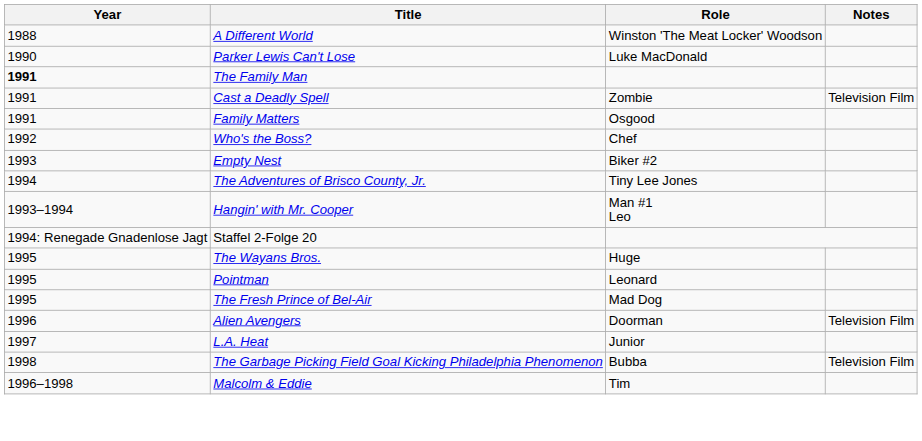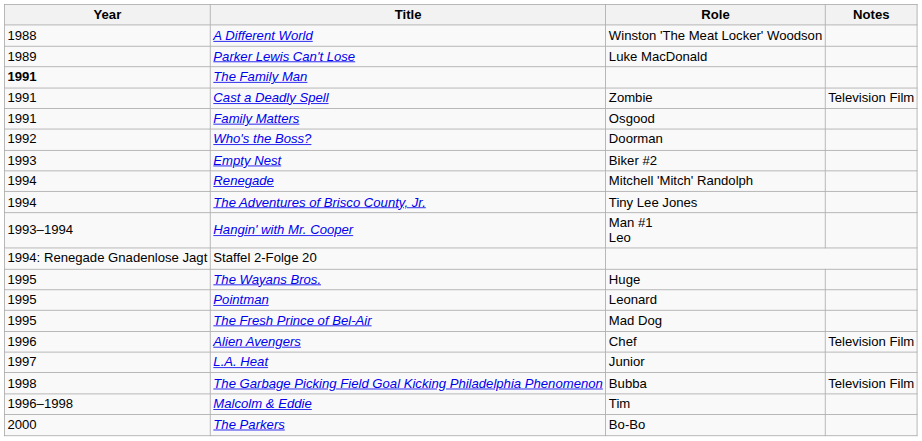 <table class="wikitable">
 <tr>
 <th>Year</th>
 <th>Title</th>
 <th>Role</th>
 <th>Notes</th>
 </tr>
 <tr>
 <td>1988</td>
 <td><em><a href='#'>A Different World</a></em></td>
 <td>Winston 'The Meat Locker' Woodson</td>
 <td></td>
 </tr>
 <tr>
-<td>1990</td>
+<td>1989</td>
 <td><em><a href='#'>Parker Lewis Can't Lose</a></em></td>
 <td>Luke MacDonald</td>
 <td></td>
 </tr>
 <tr>
 <td><strong>1991</strong></td>
 <td><em><a href='#'>The Family Man</a></em></td>
 <td></td>
 <td></td>
 </tr>
 <tr>
 <td>1991</td>
 <td><em><a href='#'>Cast a Deadly Spell</a></em></td>
 <td>Zombie</td>
 <td>Television Film</td>
 </tr>
 <tr>
 <td>1991</td>
 <td><em><a href='#'>Family Matters</a></em></td>
 <td>Osgood</td>
 <td></td>
 </tr>
 <tr>
 <td>1992</td>
 <td><em><a href='#'>Who's the Boss?</a></em></td>
-<td>Chef</td>
+<td>Doorman</td>
 <td></td>
 </tr>
 <tr>
 <td>1993</td>
 <td><em><a href='#'>Empty Nest</a></em></td>
 <td>Biker #2</td>
+<td></td>
+</tr>
+<tr>
+<td>1994</td>
+<td><em><a href='#'>Renegade</a></em></td>
+<td>Mitchell 'Mitch' Randolph</td>
 <td></td>
 </tr>
 <tr>
 <td>1994</td>
 <td><em><a href='#'>The Adventures of Brisco County, Jr.</a></em></td>
 <td>Tiny Lee Jones</td>
 <td></td>
 </tr>
 <tr>
 <td>1993–1994</td>
 <td><em><a href='#'>Hangin' with Mr. Cooper</a></em></td>
 <td>Man #1<br>Leo</td>
 <td></td>
 </tr>
 <tr>
 <td>1994: Renegade Gnadenlose Jagt</td>
 <td>Staffel 2-Folge 20</td>
 </tr>
 <tr>
 <td>1995</td>
 <td><em><a href='#'>The Wayans Bros.</a></em></td>
 <td>Huge</td>
 <td></td>
 </tr>
 <tr>
 <td>1995</td>
 <td><em><a href='#'>Pointman</a></em></td>
 <td>Leonard</td>
 <td></td>
 </tr>
 <tr>
 <td>1995</td>
 <td><em><a href='#'>The Fresh Prince of Bel-Air</a></em></td>
 <td>Mad Dog</td>
 <td></td>
 </tr>
 <tr>
 <td>1996</td>
 <td><em><a href='#'>Alien Avengers</a></em></td>
-<td>Doorman</td>
+<td>Chef</td>
 <td>Television Film</td>
 </tr>
 <tr>
 <td>1997</td>
 <td><em><a href='#'>L.A. Heat</a></em></td>
 <td>Junior</td>
 <td></td>
 </tr>
 <tr>
 <td>1998</td>
 <td><em><a href='#'>The Garbage Picking Field Goal Kicking Philadelphia Phenomenon</a></em></td>
 <td>Bubba</td>
 <td>Television Film</td>
 </tr>
 <tr>
 <td>1996–1998</td>
 <td><em><a href='#'>Malcolm & Eddie</a></em></td>
 <td>Tim</td>
 <td></td>
 </tr>
+<tr>
+<td>2000</td>
+<td><em><a href='#'>The Parkers</a></em></td>
+<td>Bo-Bo</td>
+<td></td>
+</tr>
 </table>
